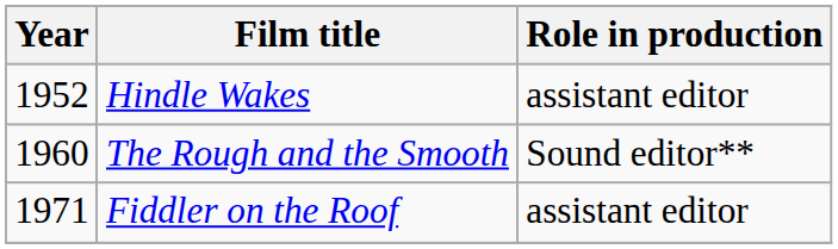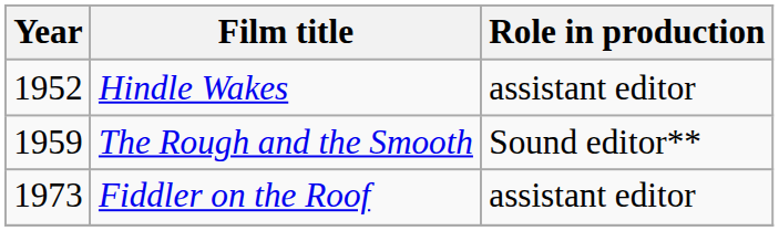 <table class="wikitable">
 <tr>
 <th>Year</th>
 <th>Film title</th>
 <th>Role in production</th>
 </tr>
 <tr>
 <td>1952</td>
 <td><em><a href='#'>Hindle Wakes</a></em></td>
 <td>assistant editor</td>
 </tr>
 <tr>
-<td>1960</td>
+<td>1959</td>
 <td><em><a href='#'>The Rough and the Smooth</a></em></td>
 <td>Sound editor**</td>
 </tr>
 <tr>
-<td>1971</td>
+<td>1973</td>
 <td><em><a href='#'>Fiddler on the Roof</a></em></td>
 <td>assistant editor</td>
 </tr>
 <tr>
 </tr>
 </table>
